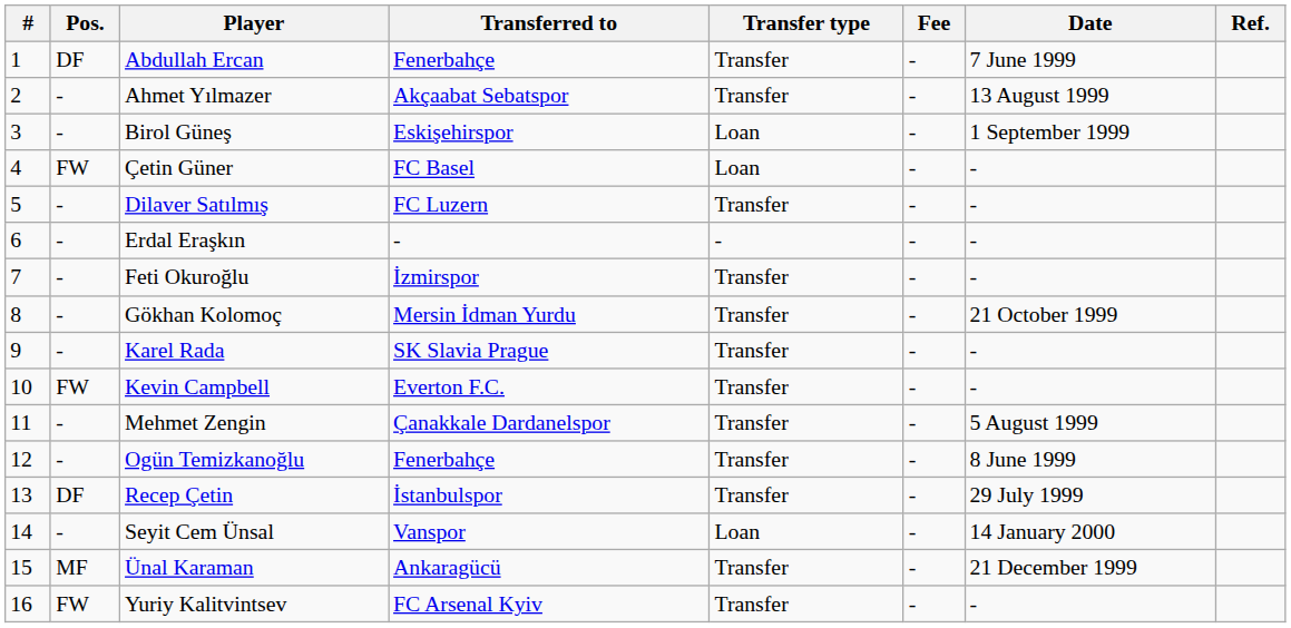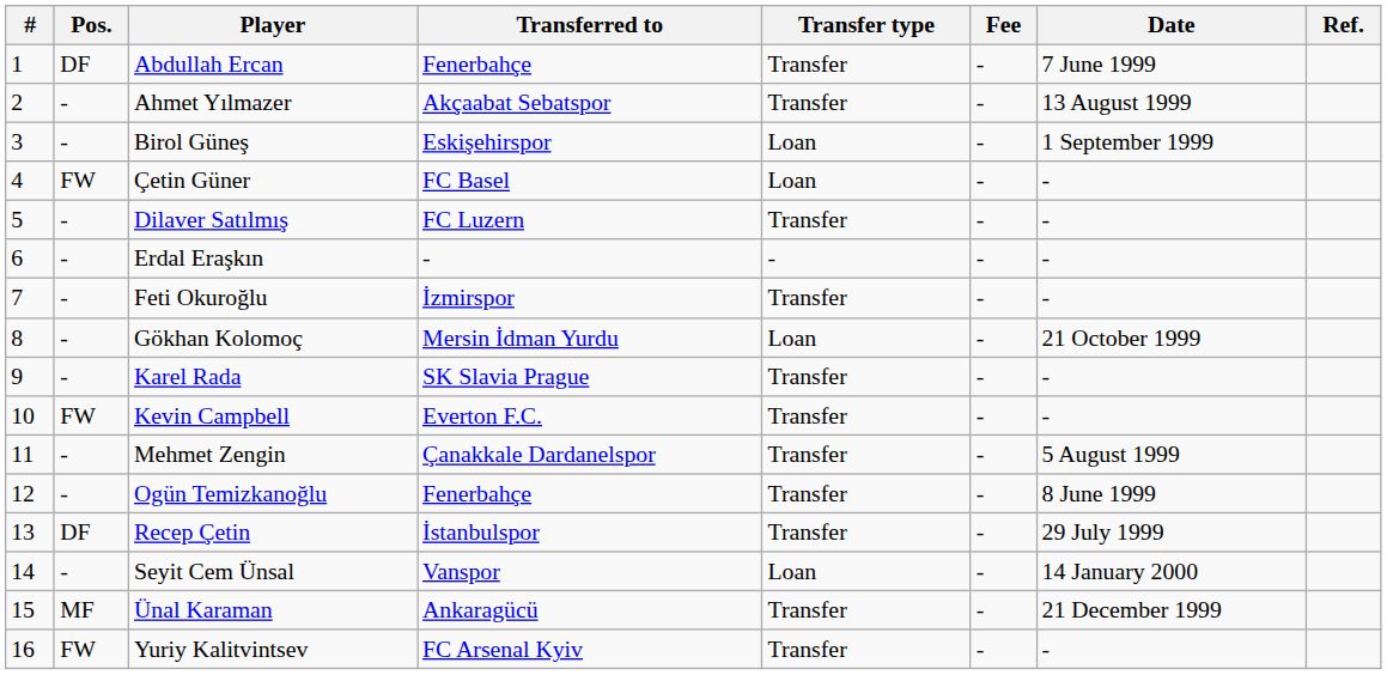 <table width=70% class="wikitable" style="text-align:center; font-size:95%; text-align:left">
 <tr>
 <th>#</th>
 <th>Pos.</th>
 <th>Player</th>
 <th>Transferred to</th>
 <th>Transfer type</th>
 <th>Fee</th>
 <th>Date</th>
 <th>Ref.</th>
 </tr>
 <tr --->
 <td>1</td>
 <td>DF</td>
 <td><a href='#'>Abdullah Ercan</a></td>
 <td><a href='#'>Fenerbahçe</a></td>
 <td>Transfer</td>
 <td>-</td>
 <td>7 June 1999</td>
 <td></td>
 </tr>
 <tr --->
 <td>2</td>
 <td>-</td>
 <td>Ahmet Yılmazer</td>
 <td><a href='#'>Akçaabat Sebatspor</a></td>
 <td>Transfer</td>
 <td>-</td>
 <td>13 August 1999</td>
 <td></td>
 </tr>
 <tr --->
 <td>3</td>
 <td>-</td>
 <td>Birol Güneş</td>
 <td><a href='#'>Eskişehirspor</a></td>
 <td>Loan</td>
 <td>-</td>
 <td>1 September 1999</td>
 <td></td>
 </tr>
 <tr --->
 <td>4</td>
 <td>FW</td>
 <td>Çetin Güner</td>
 <td><a href='#'>FC Basel</a></td>
 <td>Loan</td>
 <td>-</td>
 <td>-</td>
 <td></td>
 </tr>
 <tr --->
 <td>5</td>
 <td>-</td>
 <td><a href='#'>Dilaver Satılmış</a></td>
 <td><a href='#'>FC Luzern</a></td>
 <td>Transfer</td>
 <td>-</td>
 <td>-</td>
 <td></td>
 </tr>
 <tr --->
 <td>6</td>
 <td>-</td>
 <td>Erdal Eraşkın</td>
 <td>-</td>
 <td>-</td>
 <td>-</td>
 <td>-</td>
 <td></td>
 </tr>
 <tr --->
 <td>7</td>
 <td>-</td>
 <td>Feti Okuroğlu</td>
 <td><a href='#'>İzmirspor</a></td>
 <td>Transfer</td>
 <td>-</td>
 <td>-</td>
 <td></td>
 </tr>
 <tr --->
 <td>8</td>
 <td>-</td>
 <td>Gökhan Kolomoç</td>
 <td><a href='#'>Mersin İdman Yurdu</a></td>
-<td>Transfer</td>
+<td>Loan</td>
 <td>-</td>
 <td>21 October 1999</td>
 <td></td>
 </tr>
 <tr --->
 <td>9</td>
 <td>-</td>
 <td><a href='#'>Karel Rada</a></td>
 <td><a href='#'>SK Slavia Prague</a></td>
 <td>Transfer</td>
 <td>-</td>
 <td>-</td>
 <td></td>
 </tr>
 <tr --->
 <td>10</td>
 <td>FW</td>
 <td><a href='#'>Kevin Campbell</a></td>
 <td><a href='#'>Everton F.C.</a></td>
 <td>Transfer</td>
 <td>-</td>
 <td>-</td>
 <td></td>
 </tr>
 <tr --->
 <td>11</td>
 <td>-</td>
 <td>Mehmet Zengin</td>
 <td><a href='#'>Çanakkale Dardanelspor</a></td>
 <td>Transfer</td>
 <td>-</td>
 <td>5 August 1999</td>
 <td></td>
 </tr>
 <tr --->
 <td>12</td>
 <td>-</td>
 <td><a href='#'>Ogün Temizkanoğlu</a></td>
 <td><a href='#'>Fenerbahçe</a></td>
 <td>Transfer</td>
 <td>-</td>
 <td>8 June 1999</td>
 <td></td>
 </tr>
 <tr --->
 <td>13</td>
 <td>DF</td>
 <td><a href='#'>Recep Çetin</a></td>
 <td><a href='#'>İstanbulspor</a></td>
 <td>Transfer</td>
 <td>-</td>
 <td>29 July 1999</td>
 <td></td>
 </tr>
 <tr --->
 <td>14</td>
 <td>-</td>
 <td>Seyit Cem Ünsal</td>
 <td><a href='#'>Vanspor</a></td>
 <td>Loan</td>
 <td>-</td>
 <td>14 January 2000</td>
 <td></td>
 </tr>
 <tr --->
 <td>15</td>
 <td>MF</td>
 <td><a href='#'>Ünal Karaman</a></td>
 <td><a href='#'>Ankaragücü</a></td>
 <td>Transfer</td>
 <td>-</td>
 <td>21 December 1999</td>
 <td></td>
 </tr>
 <tr --->
 <td>16</td>
 <td>FW</td>
 <td>Yuriy Kalitvintsev</td>
 <td><a href='#'>FC Arsenal Kyiv</a></td>
 <td>Transfer</td>
 <td>-</td>
 <td>-</td>
 <td></td>
 </tr>
 </table>
